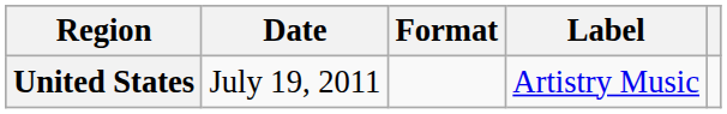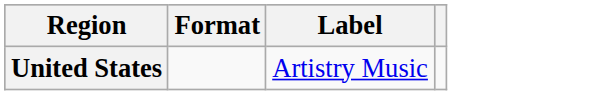 <table class="wikitable plainrowheaders">
 <tr>
 <th scope="col">Region</th>
-<th scope="col">Date</th>
 <th scope="col">Format</th>
 <th scope="col">Label</th>
 <th scope="col"></th>
 </tr>
 <tr>
 <th scope="row">United States</th>
-<td rowspan="1">July 19, 2011</td>
 <td rowspan="1"></td>
 <td rowspan="1"><a href='#'>Artistry Music</a></td>
 <td align="center"></td>
 </tr>
 </table>
